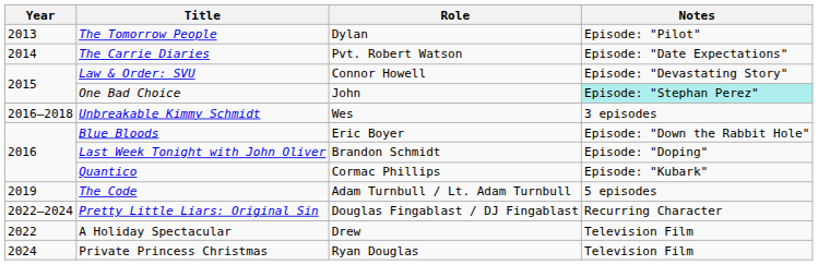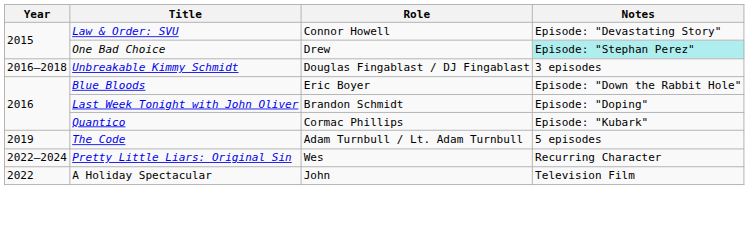 <table class="wikitable">
 <tr>
 <th>Year</th>
 <th>Title</th>
 <th>Role</th>
 <th>Notes</th>
-</tr>
-<tr>
-<td>2013</td>
-<td><em><a href='#'>The Tomorrow People</a></em></td>
-<td>Dylan</td>
-<td>Episode: "Pilot"</td>
-</tr>
-<tr>
-<td>2014</td>
-<td><em><a href='#'>The Carrie Diaries</a></em></td>
-<td>Pvt. Robert Watson</td>
-<td>Episode: "Date Expectations"</td>
 </tr>
 <tr>
 <td rowspan="2">2015</td>
 <td><em><a href='#'>Law & Order: SVU</a></em></td>
 <td>Connor Howell</td>
 <td>Episode: "Devastating Story"</td>
 </tr>
 <tr>
 <td><em>One Bad Choice</em></td>
-<td>John</td>
+<td>Drew</td>
 <td style="background: paleturquoise;">Episode: "Stephan Perez"</td>
 </tr>
 <tr>
 <td>2016–2018</td>
 <td><em><a href='#'>Unbreakable Kimmy Schmidt</a></em></td>
-<td>Wes</td>
+<td>Douglas Fingablast / DJ Fingablast</td>
 <td>3 episodes</td>
 </tr>
 <tr>
 <td rowspan="3">2016</td>
 <td><em><a href='#'>Blue Bloods</a></em></td>
 <td>Eric Boyer</td>
 <td>Episode: "Down the Rabbit Hole"</td>
 </tr>
 <tr>
 <td><em><a href='#'>Last Week Tonight with John Oliver</a></em></td>
 <td>Brandon Schmidt</td>
 <td>Episode: "Doping"</td>
 </tr>
 <tr>
 <td><em><a href='#'>Quantico</a></em></td>
 <td>Cormac Phillips</td>
 <td>Episode: "Kubark"</td>
 </tr>
 <tr>
 <td>2019</td>
 <td><em><a href='#'>The Code</a></em></td>
 <td>Adam Turnbull / Lt. Adam Turnbull</td>
 <td>5 episodes</td>
 </tr>
 <tr>
 <td>2022–2024</td>
 <td><em><a href='#'>Pretty Little Liars: Original Sin</a> </em></td>
-<td>Douglas Fingablast / DJ Fingablast</td>
+<td>Wes</td>
 <td>Recurring Character</td>
 </tr>
 <tr>
 <td>2022</td>
 <td>A Holiday Spectacular</td>
-<td>Drew</td>
-<td>Television Film</td>
-</tr>
-<tr>
-<td>2024</td>
-<td>Private Princess Christmas</td>
-<td>Ryan Douglas</td>
+<td>John</td>
 <td>Television Film</td>
 </tr>
 </table>
